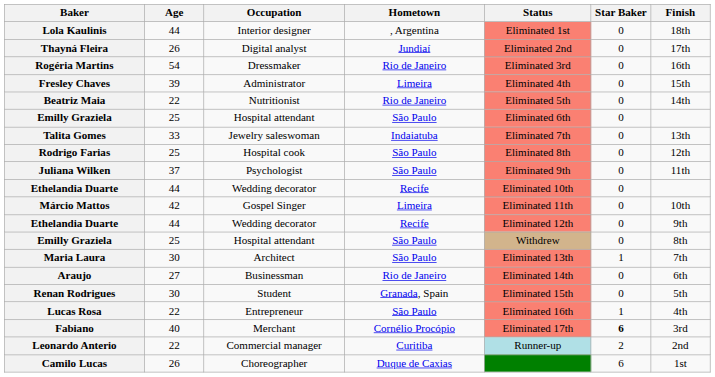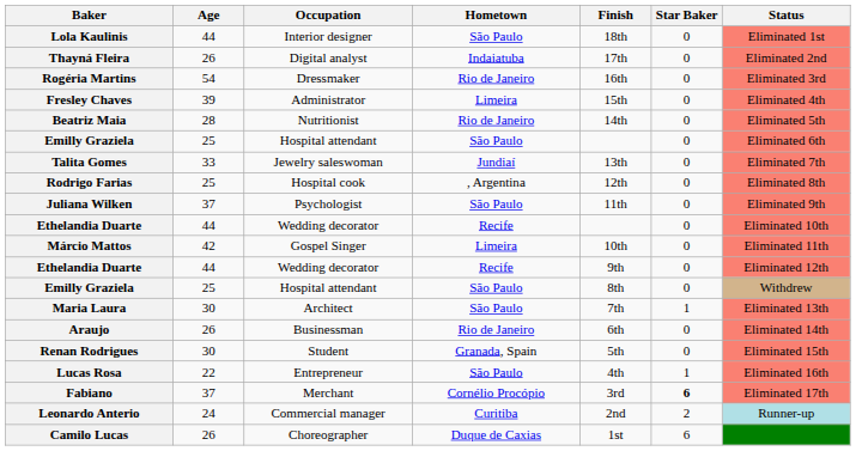 <table class="wikitable" style="text-align:center; font-size:100%; width: 81%">
 <tr>
 <th width="18.4%">Baker</th>
 <th width="07.8%">Age</th>
 <th width="18.4%">Occupation</th>
 <th width="18.4%">Hometown</th>
+<th width="07.8%">Finish</th>
+<th width="07.8%">Star Baker</th>
 <th width="14.0%">Status</th>
-<th width="07.8%">Star Baker</th>
-<th width="07.8%">Finish</th>
 </tr>
 <tr>
 <th>Lola Kaulinis</th>
 <td>44</td>
 <td>Interior designer</td>
-<td>, Argentina</td>
+<td><a href='#'>São Paulo</a></td>
+<td>18th</td>
+<td>0</td>
 <td bgcolor=FA8072>Eliminated 1st</td>
-<td>0</td>
-<td>18th</td>
 </tr>
 <tr>
 <th>Thayná Fleira</th>
 <td>26</td>
 <td>Digital analyst</td>
-<td><a href='#'>Jundiaí</a></td>
+<td><a href='#'>Indaiatuba</a></td>
+<td>17th</td>
+<td>0</td>
 <td bgcolor=FA8072>Eliminated 2nd</td>
-<td>0</td>
-<td>17th</td>
 </tr>
 <tr>
 <th>Rogéria Martins</th>
 <td>54</td>
 <td>Dressmaker</td>
 <td><a href='#'>Rio de Janeiro</a></td>
+<td>16th</td>
+<td>0</td>
 <td bgcolor=FA8072>Eliminated 3rd</td>
-<td>0</td>
-<td>16th</td>
 </tr>
 <tr>
 <th>Fresley Chaves</th>
 <td>39</td>
 <td>Administrator</td>
 <td><a href='#'>Limeira</a></td>
+<td>15th</td>
+<td>0</td>
 <td bgcolor=FA8072>Eliminated 4th</td>
-<td>0</td>
-<td>15th</td>
 </tr>
 <tr>
 <th>Beatriz Maia</th>
-<td>22</td>
+<td>28</td>
 <td>Nutritionist</td>
 <td><a href='#'>Rio de Janeiro</a></td>
+<td>14th</td>
+<td>0</td>
 <td bgcolor=FA8072>Eliminated 5th</td>
-<td>0</td>
-<td>14th</td>
 </tr>
 <tr>
 <th>Emilly Graziela</th>
 <td>25</td>
 <td>Hospital attendant</td>
 <td><a href='#'>São Paulo</a></td>
+<td></td>
+<td>0</td>
 <td bgcolor=FA8072>Eliminated 6th</td>
-<td>0</td>
-<td></td>
 </tr>
 <tr>
 <th>Talita Gomes</th>
 <td>33</td>
 <td>Jewelry saleswoman</td>
-<td><a href='#'>Indaiatuba</a></td>
+<td><a href='#'>Jundiaí</a></td>
+<td>13th</td>
+<td>0</td>
 <td bgcolor=FA8072>Eliminated 7th</td>
-<td>0</td>
-<td>13th</td>
 </tr>
 <tr>
 <th>Rodrigo Farias</th>
 <td>25</td>
 <td>Hospital cook</td>
-<td><a href='#'>São Paulo</a></td>
+<td>, Argentina</td>
+<td>12th</td>
+<td>0</td>
 <td bgcolor=FA8072>Eliminated 8th</td>
-<td>0</td>
-<td>12th</td>
 </tr>
 <tr>
 <th>Juliana Wilken</th>
 <td>37</td>
 <td>Psychologist</td>
 <td><a href='#'>São Paulo</a></td>
+<td>11th</td>
+<td>0</td>
 <td bgcolor=FA8072>Eliminated 9th</td>
-<td>0</td>
-<td>11th</td>
 </tr>
 <tr>
 <th>Ethelandia Duarte</th>
 <td>44</td>
 <td>Wedding decorator</td>
 <td><a href='#'>Recife</a></td>
+<td></td>
+<td>0</td>
 <td bgcolor=FA8072>Eliminated 10th</td>
-<td>0</td>
-<td></td>
 </tr>
 <tr>
 <th>Márcio Mattos</th>
 <td>42</td>
 <td>Gospel Singer</td>
 <td><a href='#'>Limeira</a></td>
+<td>10th</td>
+<td>0</td>
 <td bgcolor=FA8072>Eliminated 11th</td>
-<td>0</td>
-<td>10th</td>
 </tr>
 <tr>
 <th>Ethelandia Duarte</th>
 <td>44</td>
 <td>Wedding decorator</td>
 <td><a href='#'>Recife</a></td>
+<td>9th</td>
+<td>0</td>
 <td bgcolor=FA8072>Eliminated 12th</td>
-<td>0</td>
-<td>9th</td>
 </tr>
 <tr>
 <th>Emilly Graziela</th>
 <td>25</td>
 <td>Hospital attendant</td>
 <td><a href='#'>São Paulo</a></td>
+<td>8th</td>
+<td>0</td>
 <td bgcolor=D2B48C>Withdrew</td>
-<td>0</td>
-<td>8th</td>
 </tr>
 <tr>
 <th>Maria Laura</th>
 <td>30</td>
 <td>Architect</td>
 <td><a href='#'>São Paulo</a></td>
+<td>7th</td>
+<td>1</td>
 <td bgcolor=FA8072>Eliminated 13th</td>
-<td>1</td>
-<td>7th</td>
 </tr>
 <tr>
 <th> Araujo</th>
-<td>27</td>
+<td>26</td>
 <td>Businessman</td>
 <td><a href='#'>Rio de Janeiro</a></td>
+<td>6th</td>
+<td>0</td>
 <td bgcolor=FA8072>Eliminated 14th</td>
-<td>0</td>
-<td>6th</td>
 </tr>
 <tr>
 <th>Renan Rodrigues</th>
 <td>30</td>
 <td>Student</td>
 <td><a href='#'>Granada</a>, Spain</td>
+<td>5th</td>
+<td>0</td>
 <td bgcolor=FA8072>Eliminated 15th</td>
-<td>0</td>
-<td>5th</td>
 </tr>
 <tr>
 <th>Lucas Rosa</th>
 <td>22</td>
 <td>Entrepreneur</td>
 <td><a href='#'>São Paulo</a></td>
+<td>4th</td>
+<td>1</td>
 <td bgcolor=FA8072>Eliminated 16th</td>
-<td>1</td>
-<td>4th</td>
 </tr>
 <tr>
 <th>Fabiano </th>
-<td>40</td>
+<td>37</td>
 <td>Merchant</td>
 <td><a href='#'>Cornélio Procópio</a></td>
+<td>3rd</td>
+<td><strong>6</strong></td>
 <td bgcolor=FA8072>Eliminated 17th</td>
-<td><strong>6</strong></td>
-<td>3rd</td>
 </tr>
 <tr>
 <th>Leonardo Anterio</th>
-<td>22</td>
+<td>24</td>
 <td>Commercial manager</td>
 <td><a href='#'>Curitiba</a></td>
+<td>2nd</td>
+<td>2</td>
 <td bgcolor=B0E0E6>Runner-up</td>
-<td>2</td>
-<td>2nd</td>
 </tr>
 <tr>
 <th>Camilo Lucas</th>
 <td>26</td>
 <td>Choreographer</td>
 <td><a href='#'>Duque de Caxias</a></td>
+<td>1st</td>
+<td>6</td>
 <td bgcolor=008000></td>
-<td>6</td>
-<td>1st</td>
 </tr>
 </table>
